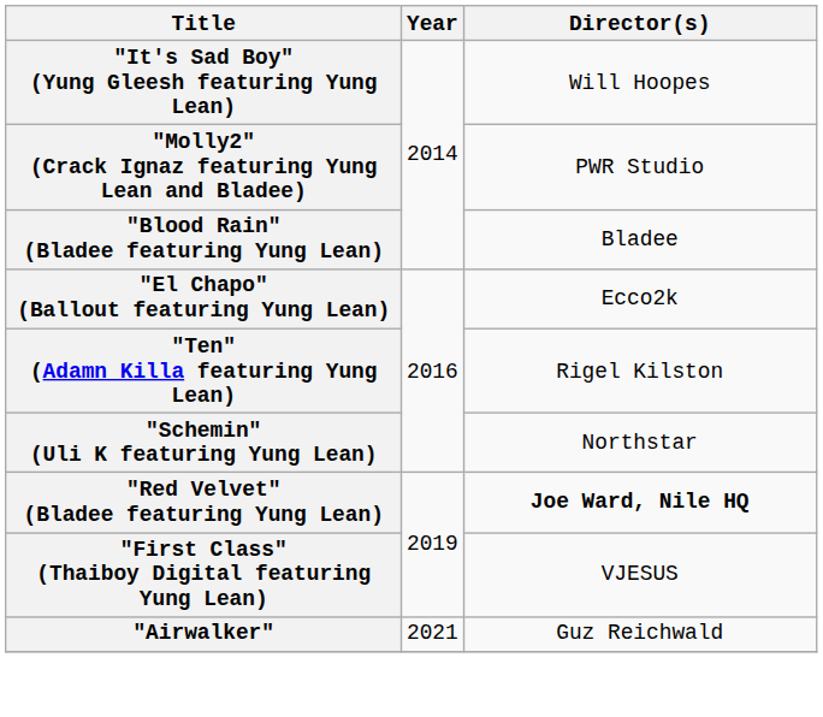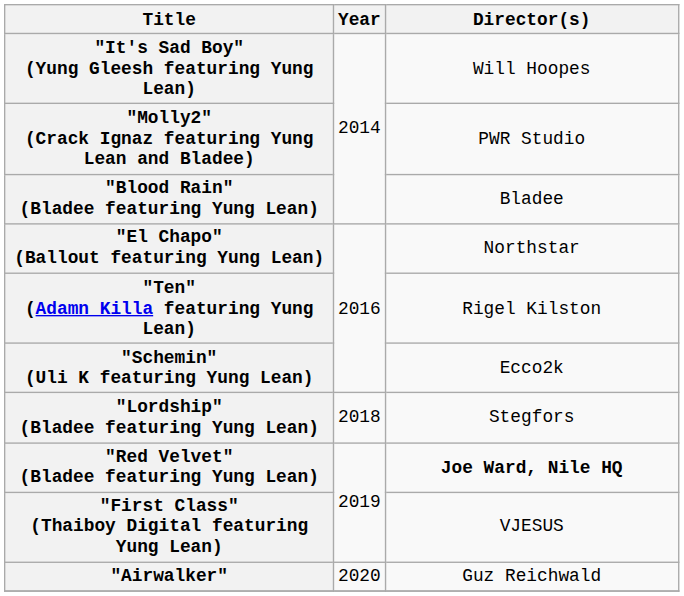 <table class="wikitable plainrowheaders" style="text-align:center;">
 <tr>
 <th scope="col" style="width:18em;">Title</th>
 <th scope="col">Year</th>
 <th scope="col" style="width:16em;">Director(s)</th>
 </tr>
 <tr>
 <th scope="row">"It's Sad Boy"<br><span>(Yung Gleesh featuring Yung Lean)</span></th>
 <td rowspan="3">2014</td>
 <td>Will Hoopes</td>
 </tr>
 <tr>
 <th scope="row">"Molly2" <br><span>(Crack Ignaz featuring Yung Lean and Bladee)</span></th>
 <td>PWR Studio</td>
 </tr>
 <tr>
 <th scope="row">"Blood Rain" <br><span>(Bladee featuring Yung Lean)</span></th>
 <td>Bladee</td>
 </tr>
 <tr>
 <th scope="row">"El Chapo" <br><span>(Ballout featuring Yung Lean)</span></th>
 <td rowspan="3">2016</td>
-<td>Ecco2k</td>
+<td>Northstar</td>
 </tr>
 <tr>
 <th scope="row">"Ten" <br><span>(<a href='#'>Adamn Killa</a> featuring Yung Lean)</span></th>
 <td>Rigel Kilston</td>
 </tr>
 <tr>
 <th scope="row">"Schemin" <br><span>(Uli K featuring Yung Lean)</span></th>
-<td>Northstar</td>
+<td>Ecco2k</td>
+</tr>
+<tr>
+<th scope="row">"Lordship" <br><span>(Bladee featuring Yung Lean)</span></th>
+<td>2018</td>
+<td>Stegfors</td>
 </tr>
 <tr>
 <th scope="row">"Red Velvet" <br><span>(Bladee featuring Yung Lean)</span></th>
 <td rowspan="2">2019</td>
 <td><strong>Joe Ward, Nile HQ</strong></td>
 </tr>
 <tr>
 <th scope="row">"First Class" <br><span>(Thaiboy Digital featuring Yung Lean)</span></th>
 <td>VJESUS</td>
 </tr>
 <tr>
 <th scope="row">"Airwalker"<br></th>
-<td>2021</td>
+<td>2020</td>
 <td>Guz Reichwald</td>
 </tr>
 <tr>
 </tr>
 </table>
